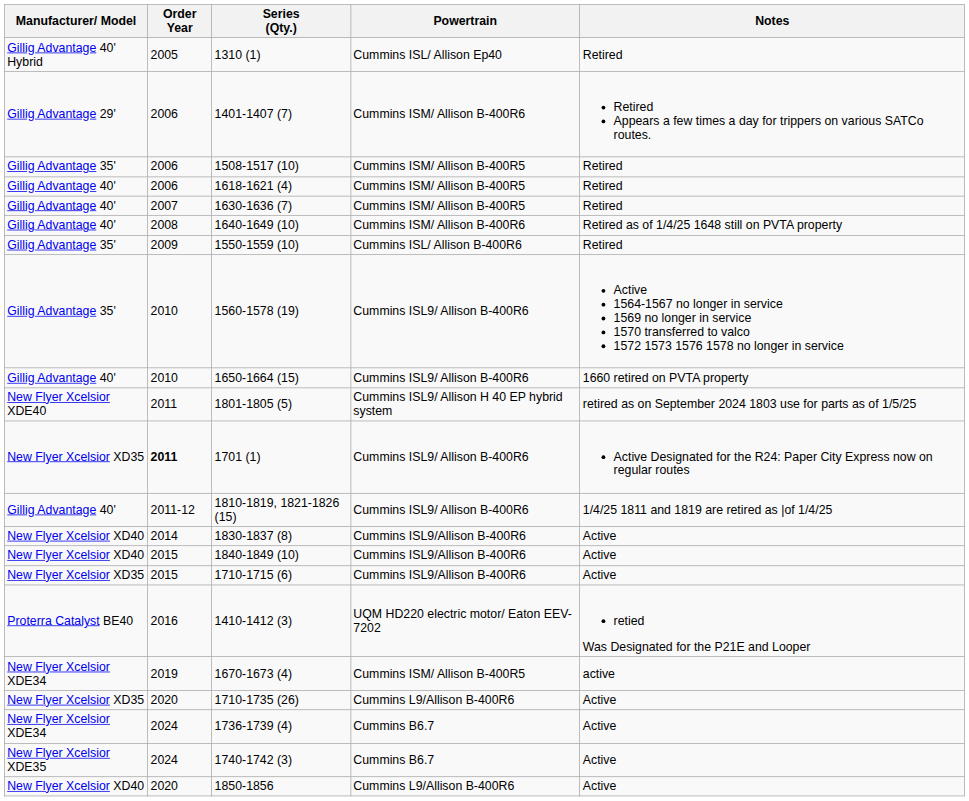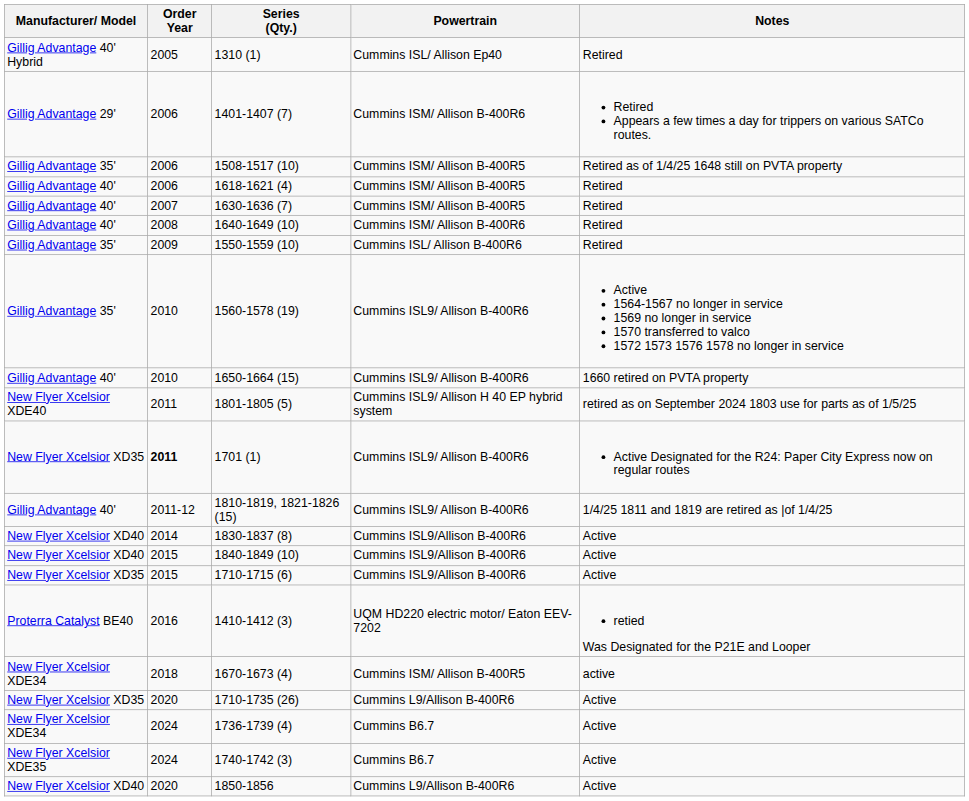 <table class="wikitable">
 <tr>
 <th>Manufacturer/ Model</th>
 <th>Order Year</th>
 <th>Series<br>(Qty.)</th>
 <th>Powertrain</th>
 <th>Notes</th>
 </tr>
 <tr>
 <td><a href='#'>Gillig Advantage</a> 40' Hybrid</td>
 <td>2005</td>
 <td>1310 (1)</td>
 <td>Cummins ISL/ Allison Ep40</td>
 <td>Retired</td>
 </tr>
 <tr>
 <td><a href='#'>Gillig Advantage</a> 29'</td>
 <td>2006</td>
 <td>1401-1407 (7)</td>
 <td>Cummins ISM/ Allison B-400R6</td>
 <td><br><ul><li>Retired</li><li>Appears a few times a day for trippers on various SATCo routes.</li></ul></td>
 </tr>
 <tr>
 <td><a href='#'>Gillig Advantage</a> 35'</td>
 <td>2006</td>
 <td>1508-1517 (10)</td>
 <td>Cummins ISM/ Allison B-400R5</td>
-<td>Retired</td>
+<td>Retired as of 1/4/25 1648 still on PVTA property</td>
 </tr>
 <tr>
 <td><a href='#'>Gillig Advantage</a> 40'</td>
 <td>2006</td>
 <td>1618-1621 (4)</td>
 <td>Cummins ISM/ Allison B-400R5</td>
 <td>Retired</td>
 </tr>
 <tr>
 <td><a href='#'>Gillig Advantage</a> 40'</td>
 <td>2007</td>
 <td>1630-1636 (7)</td>
 <td>Cummins ISM/ Allison B-400R5</td>
 <td>Retired</td>
 </tr>
 <tr>
 <td><a href='#'>Gillig Advantage</a> 40'</td>
 <td>2008</td>
 <td>1640-1649 (10)</td>
 <td>Cummins ISM/ Allison B-400R6</td>
-<td>Retired as of 1/4/25 1648 still on PVTA property</td>
+<td>Retired</td>
 </tr>
 <tr>
 <td><a href='#'>Gillig Advantage</a> 35'</td>
 <td>2009</td>
 <td>1550-1559 (10)</td>
 <td>Cummins ISL/ Allison B-400R6</td>
 <td>Retired</td>
 </tr>
 <tr>
 <td><a href='#'>Gillig Advantage</a> 35'</td>
 <td>2010</td>
 <td>1560-1578 (19)</td>
 <td>Cummins ISL9/ Allison B-400R6</td>
 <td><br><ul><li>Active</li><li>1564-1567 no longer in service</li><li>1569 no longer in service</li><li>1570 transferred to valco</li><li>1572 1573 1576 1578 no longer in service</li></ul></td>
 </tr>
 <tr>
 <td><a href='#'>Gillig Advantage</a> 40'</td>
 <td>2010</td>
 <td>1650-1664 (15)</td>
 <td>Cummins ISL9/ Allison B-400R6</td>
 <td Active 1656 1657 1658  1663 1664>1660 retired on PVTA property</td>
 </tr>
 <tr>
 <td><a href='#'>New Flyer Xcelsior</a> XDE40</td>
 <td>2011</td>
 <td>1801-1805 (5)</td>
 <td>Cummins ISL9/ Allison H 40 EP hybrid system</td>
 <td>retired as on September 2024 1803 use for parts as of 1/5/25</td>
 </tr>
 <tr>
 <td><a href='#'>New Flyer Xcelsior</a> XD35</td>
 <td><strong>2011</strong></td>
 <td>1701 (1)</td>
 <td>Cummins ISL9/ Allison B-400R6</td>
 <td><br><ul><li>Active Designated for the R24: Paper City Express now on regular routes</li></ul></td>
 </tr>
 <tr>
 <td><a href='#'>Gillig Advantage</a> 40'</td>
 <td>2011-12</td>
 <td>1810-1819, 1821-1826 (15)</td>
 <td>Cummins ISL9/ Allison B-400R6</td>
 <td 1810-1812-1818 are active as of>1/4/25 1811 and 1819 are retired as |of 1/4/25</td>
 </tr>
 <tr>
 <td><a href='#'>New Flyer Xcelsior</a> XD40</td>
 <td>2014</td>
 <td>1830-1837 (8)</td>
 <td>Cummins ISL9/Allison B-400R6</td>
 <td>Active</td>
 </tr>
 <tr>
 <td><a href='#'>New Flyer Xcelsior</a> XD40</td>
 <td>2015</td>
 <td>1840-1849 (10)</td>
 <td>Cummins ISL9/Allison B-400R6</td>
 <td>Active</td>
 </tr>
 <tr>
 <td><a href='#'>New Flyer Xcelsior</a> XD35</td>
 <td>2015</td>
 <td>1710-1715 (6)</td>
 <td>Cummins ISL9/Allison B-400R6</td>
 <td>Active</td>
 </tr>
 <tr>
 <td><a href='#'>Proterra Catalyst</a> BE40</td>
 <td>2016</td>
 <td>1410-1412 (3)</td>
 <td>UQM HD220 electric motor/ Eaton EEV-7202</td>
 <td><br><ul><li>retied</li></ul>Was Designated for the P21E and Looper</td>
 </tr>
 <tr>
 <td><a href='#'>New Flyer Xcelsior</a> XDE34</td>
-<td>2019</td>
+<td>2018</td>
 <td>1670-1673 (4)</td>
 <td>Cummins ISM/ Allison B-400R5</td>
 <td>active</td>
 </tr>
 <tr>
 <td><a href='#'>New Flyer Xcelsior</a> XD35</td>
 <td>2020</td>
 <td>1710-1735 (26)</td>
 <td>Cummins L9/Allison B-400R6</td>
 <td>Active</td>
 </tr>
 <tr>
 <td><a href='#'>New Flyer Xcelsior</a> XDE34</td>
 <td>2024</td>
 <td>1736-1739 (4)</td>
 <td>Cummins B6.7</td>
 <td>Active</td>
 </tr>
 <tr>
 <td><a href='#'>New Flyer Xcelsior</a> XDE35</td>
 <td>2024</td>
 <td>1740-1742 (3)</td>
 <td>Cummins B6.7</td>
 <td>Active</td>
 </tr>
 <tr>
 <td><a href='#'>New Flyer Xcelsior</a> XD40</td>
 <td>2020</td>
 <td>1850-1856</td>
 <td>Cummins L9/Allison B-400R6</td>
 <td>Active</td>
 </tr>
 </table>
